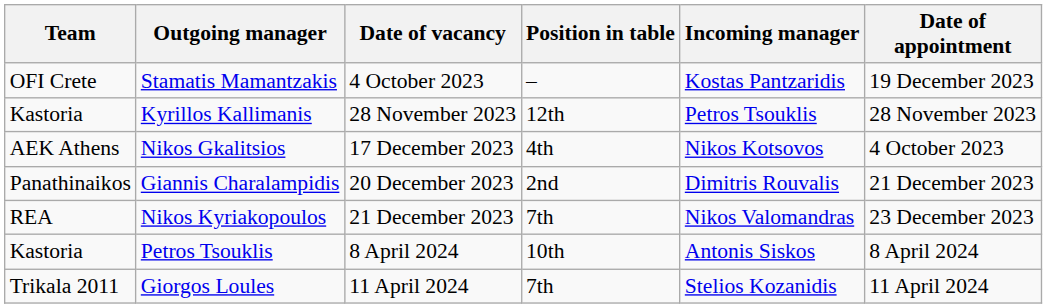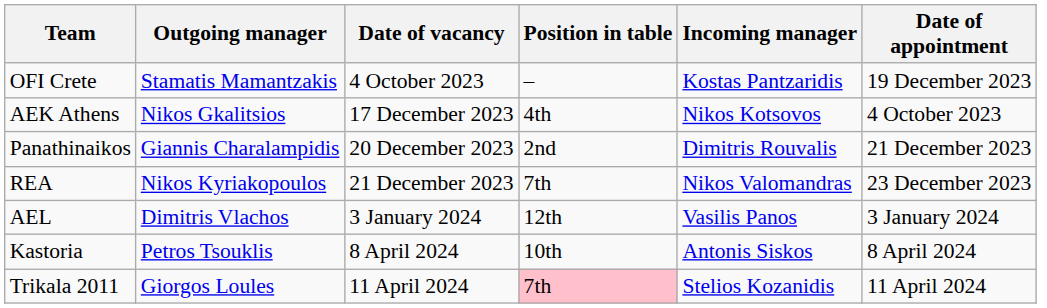 <table class="wikitable sortable">
 <tr>
 <th>Team</th>
 <th>Outgoing manager</th>
 <th>Date of vacancy</th>
 <th>Position in table</th>
 <th>Incoming manager</th>
 <th>Date of<br>appointment</th>
 </tr>
 <tr>
 <td>OFI Crete</td>
 <td> <a href='#'>Stamatis Mamantzakis</a></td>
 <td>4 October 2023</td>
 <td>–</td>
 <td> <a href='#'>Kostas Pantzaridis</a></td>
 <td>19 December 2023</td>
-</tr>
-<tr>
-<td>Kastoria</td>
-<td> <a href='#'>Kyrillos Kallimanis</a></td>
-<td>28 November 2023</td>
-<td>12th</td>
-<td> <a href='#'>Petros Tsouklis</a></td>
-<td>28 November 2023</td>
 </tr>
 <tr>
 <td>AEK Athens</td>
 <td> <a href='#'>Nikos Gkalitsios</a></td>
 <td>17 December 2023</td>
 <td>4th</td>
 <td> <a href='#'>Nikos Kotsovos</a></td>
 <td>4 October 2023</td>
 </tr>
 <tr>
 <td>Panathinaikos</td>
 <td> <a href='#'>Giannis Charalampidis</a></td>
 <td>20 December 2023</td>
 <td>2nd</td>
 <td> <a href='#'>Dimitris Rouvalis</a></td>
 <td>21 December 2023</td>
 </tr>
 <tr>
 <td>REA</td>
 <td> <a href='#'>Nikos Kyriakopoulos</a></td>
 <td>21 December 2023</td>
 <td>7th</td>
 <td> <a href='#'>Nikos Valomandras</a></td>
 <td>23 December 2023</td>
 </tr>
 <tr>
+<td>AEL</td>
+<td> <a href='#'>Dimitris Vlachos</a></td>
+<td>3 January 2024</td>
+<td>12th</td>
+<td> <a href='#'>Vasilis Panos</a></td>
+<td>3 January 2024</td>
+</tr>
+<tr>
 <td>Kastoria</td>
 <td> <a href='#'>Petros Tsouklis</a></td>
 <td>8 April 2024</td>
 <td>10th</td>
 <td> <a href='#'>Antonis Siskos</a></td>
 <td>8 April 2024</td>
 </tr>
 <tr>
 <td>Trikala 2011</td>
 <td> <a href='#'>Giorgos Loules</a></td>
 <td>11 April 2024</td>
-<td>7th</td>
+<td style="background: pink;">7th</td>
 <td> <a href='#'>Stelios Kozanidis</a></td>
 <td>11 April 2024</td>
 </tr>
 </table>
